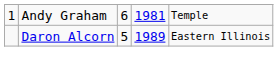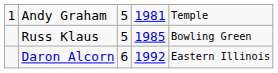 <table class="wikitable">
 <tr>
 </tr>
 <tr>
 <td>1</td>
 <td>Andy Graham</td>
-<td>6</td>
+<td>5</td>
 <td><a href='#'>1981</a></td>
 <td style="font-size:80%;">Temple</td>
 </tr>
 <tr>
 <td></td>
+<td>Russ Klaus</td>
+<td>5</td>
+<td><a href='#'>1985</a></td>
+<td style="font-size:80%;">Bowling Green</td>
+</tr>
+<tr>
+<td></td>
 <td><a href='#'>Daron Alcorn</a></td>
-<td>5</td>
-<td><a href='#'>1989</a></td>
+<td>6</td>
+<td><a href='#'>1992</a></td>
 <td style="font-size:80%;">Eastern Illinois</td>
 </tr>
 </table>
